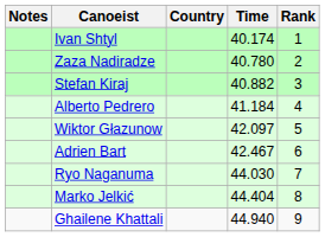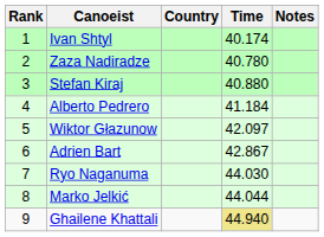 <table class="wikitable" style="text-align:center">
 <tr>
-<th>Notes</th>
+<th>Rank</th>
 <th>Canoeist</th>
 <th>Country</th>
 <th>Time</th>
-<th>Rank</th>
+<th>Notes</th>
 </tr>
 <tr bgcolor=bbffbb>
-<td></td>
+<td>1</td>
 <td align="left"><a href='#'>Ivan Shtyl</a></td>
 <td align="left"></td>
 <td>40.174</td>
-<td>1</td>
+<td></td>
 </tr>
 <tr bgcolor=bbffbb>
-<td></td>
+<td>2</td>
 <td align="left"><a href='#'>Zaza Nadiradze</a></td>
 <td align="left"></td>
 <td>40.780</td>
-<td>2</td>
+<td></td>
 </tr>
 <tr bgcolor=bbffbb>
-<td></td>
+<td>3</td>
 <td align="left"><a href='#'>Stefan Kiraj</a></td>
 <td align="left"></td>
-<td>40.882</td>
-<td>3</td>
+<td>40.880</td>
+<td></td>
 </tr>
 <tr bgcolor=ddffdd>
-<td></td>
+<td>4</td>
 <td align="left"><a href='#'>Alberto Pedrero</a></td>
 <td align="left"></td>
 <td>41.184</td>
-<td>4</td>
+<td></td>
 </tr>
 <tr bgcolor=ddffdd>
-<td></td>
+<td>5</td>
 <td align="left"><a href='#'>Wiktor Głazunow</a></td>
 <td align="left"></td>
 <td>42.097</td>
-<td>5</td>
+<td></td>
 </tr>
 <tr bgcolor=ddffdd>
-<td></td>
+<td>6</td>
 <td align="left"><a href='#'>Adrien Bart</a></td>
 <td align="left"></td>
-<td>42.467</td>
-<td>6</td>
+<td>42.867</td>
+<td></td>
 </tr>
 <tr bgcolor=ddffdd>
-<td></td>
+<td>7</td>
 <td align="left"><a href='#'>Ryo Naganuma</a></td>
 <td align="left"></td>
 <td>44.030</td>
-<td>7</td>
+<td></td>
 </tr>
 <tr bgcolor=ddffdd>
-<td></td>
+<td>8</td>
 <td align="left"><a href='#'>Marko Jelkić</a></td>
 <td align="left"></td>
-<td>44.404</td>
-<td>8</td>
+<td>44.044</td>
+<td></td>
 </tr>
 <tr>
-<td></td>
+<td>9</td>
 <td align="left"><a href='#'>Ghailene Khattali</a></td>
 <td align="left"></td>
-<td>44.940</td>
-<td>9</td>
+<td style="background: khaki;">44.940</td>
+<td></td>
 </tr>
 </table>
